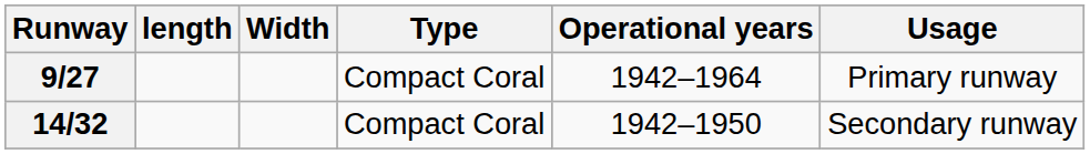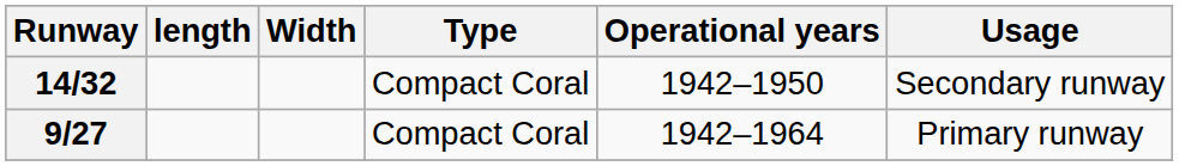 <table style="text-align: center;" class="wikitable">
 <tr>
 <th>Runway</th>
 <th>length</th>
 <th>Width</th>
 <th>Type</th>
 <th>Operational years</th>
 <th>Usage</th>
 </tr>
 <tr>
+<th>14/32</th>
+<td></td>
+<td></td>
+<td>Compact Coral</td>
+<td>1942–1950</td>
+<td>Secondary runway</td>
+</tr>
+<tr>
 <th>9/27</th>
 <td></td>
 <td></td>
 <td>Compact Coral</td>
 <td>1942–1964</td>
 <td>Primary runway</td>
 </tr>
-<tr>
-<th>14/32</th>
-<td></td>
-<td></td>
-<td>Compact Coral</td>
-<td>1942–1950</td>
-<td>Secondary runway</td>
-</tr>
 </table>
